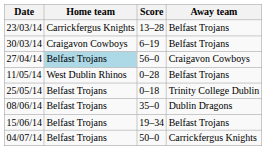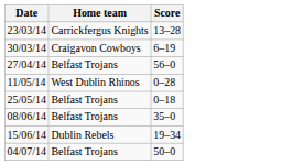 <table class="wikitable">
 <tr>
 <th>Date</th>
 <th>Home team</th>
 <th>Score</th>
-<th>Away team</th>
 </tr>
 <tr>
 <td>23/03/14</td>
 <td>Carrickfergus Knights</td>
 <td>13–28</td>
-<td>Belfast Trojans</td>
 </tr>
 <tr>
 <td>30/03/14</td>
 <td>Craigavon Cowboys</td>
 <td>6–19</td>
-<td>Belfast Trojans</td>
 </tr>
 <tr>
 <td>27/04/14</td>
-<td style="background: lightblue;">Belfast Trojans</td>
+<td>Belfast Trojans</td>
 <td>56–0</td>
-<td>Craigavon Cowboys</td>
 </tr>
 <tr>
 <td>11/05/14</td>
 <td>West Dublin Rhinos</td>
 <td>0–28</td>
-<td>Belfast Trojans</td>
 </tr>
 <tr>
 <td>25/05/14</td>
 <td>Belfast Trojans</td>
 <td>0–18</td>
-<td>Trinity College Dublin</td>
 </tr>
 <tr>
 <td>08/06/14</td>
 <td>Belfast Trojans</td>
 <td>35–0</td>
-<td>Dublin Dragons</td>
 </tr>
 <tr>
 <td>15/06/14</td>
-<td>Belfast Trojans</td>
+<td>Dublin Rebels</td>
 <td>19–34</td>
-<td>Belfast Trojans</td>
 </tr>
 <tr>
 <td>04/07/14</td>
 <td>Belfast Trojans</td>
 <td>50–0</td>
-<td>Carrickfergus Knights</td>
 </tr>
 </table>
